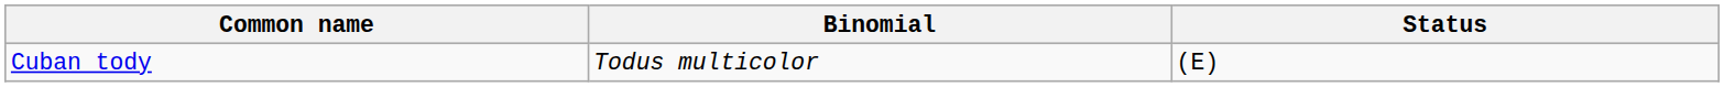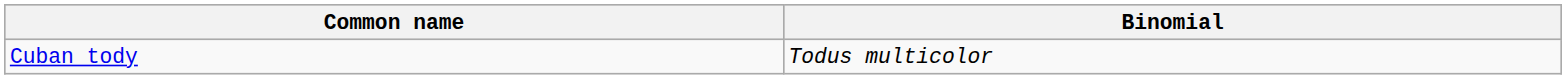 <table width=60% class="wikitable">
 <tr>
 <th width=34%>Common name</th>
 <th width=34%>Binomial</th>
-<th width=32%>Status</th>
 </tr>
 <tr>
 <td><a href='#'>Cuban tody</a></td>
 <td><em>Todus multicolor</em></td>
-<td>(E)</td>
 </tr>
 </table>
